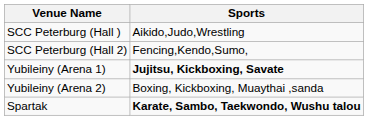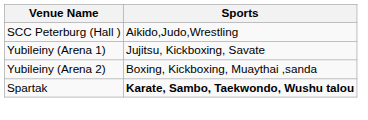 <table class="wikitable">
 <tr>
 <th>Venue Name</th>
 <th>Sports</th>
 </tr>
 <tr>
 <td>SCC Peterburg   (Hall )</td>
 <td>Aikido,Judo,Wrestling</td>
 </tr>
 <tr>
-<td>SCC Peterburg   (Hall 2)</td>
-<td>Fencing,Kendo,Sumo,</td>
-</tr>
-<tr>
 <td>Yubileiny  (Arena 1)</td>
-<td><strong>Jujitsu, Kickboxing, Savate</strong></td>
+<td>Jujitsu, Kickboxing, Savate</td>
 </tr>
 <tr>
 <td>Yubileiny  (Arena 2)</td>
 <td>Boxing, Kickboxing, Muaythai ,sanda</td>
 </tr>
 <tr>
 <td>Spartak</td>
 <td><strong>Karate, Sambo, Taekwondo, Wushu talou</strong></td>
 </tr>
 </table>
